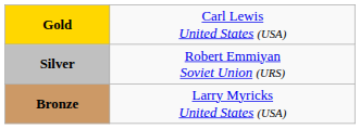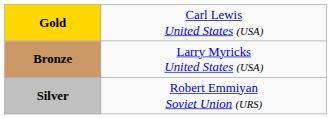 <table class="wikitable" style=" text-align:center; font-size:110%;" width="35%">
 <tr>
 <td bgcolor="gold"><strong>Gold</strong></td>
 <td> <a href='#'>Carl Lewis</a><br><em><a href='#'>United States</a> <small>(USA)</small></em></td>
 </tr>
 <tr>
+<td bgcolor="CC9966"><strong>Bronze</strong></td>
+<td> <a href='#'>Larry Myricks</a><br><em><a href='#'>United States</a> <small>(USA)</small></em></td>
+</tr>
+<tr>
 <td bgcolor="silver"><strong>Silver</strong></td>
 <td> <a href='#'>Robert Emmiyan</a><br><em><a href='#'>Soviet Union</a> <small>(URS)</small></em></td>
 </tr>
-<tr>
-<td bgcolor="CC9966"><strong>Bronze</strong></td>
-<td> <a href='#'>Larry Myricks</a><br><em><a href='#'>United States</a> <small>(USA)</small></em></td>
-</tr>
 </table>
